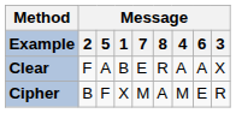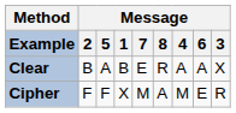 <table class="wikitable">
 <tr>
 <th scope="col">Method</th>
 <th colspan="8">Message</th>
 </tr>
 <tr>
 <th colspan=1 style="text-align: left; background:LightSteelBlue">Example</th>
 <th>2</th>
 <th>5</th>
 <th>1</th>
 <th>7</th>
 <th>8</th>
 <th>4</th>
 <th>6</th>
 <th>3</th>
 </tr>
 <tr>
 <th colspan=1 style="text-align: left; background:LightSteelBlue">Clear</th>
-<td>F</td>
+<td>B</td>
 <td>A</td>
 <td>B</td>
 <td>E</td>
 <td>R</td>
 <td>A</td>
 <td>A</td>
 <td>X</td>
 </tr>
 <tr>
 <th colspan=1 style="text-align: left; background:LightSteelBlue">Cipher</th>
-<td>B</td>
+<td>F</td>
 <td>F</td>
 <td>X</td>
 <td>M</td>
 <td>A</td>
 <td>M</td>
 <td>E</td>
 <td>R</td>
 </tr>
 </table>
